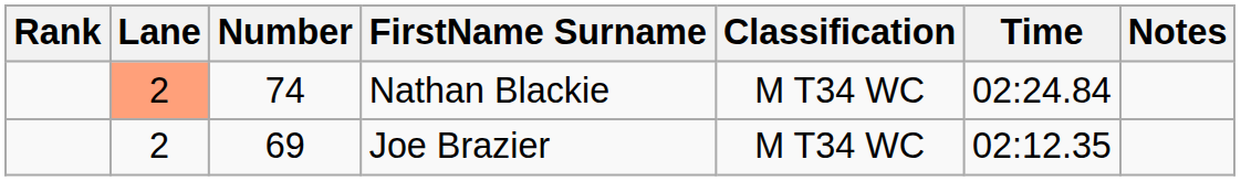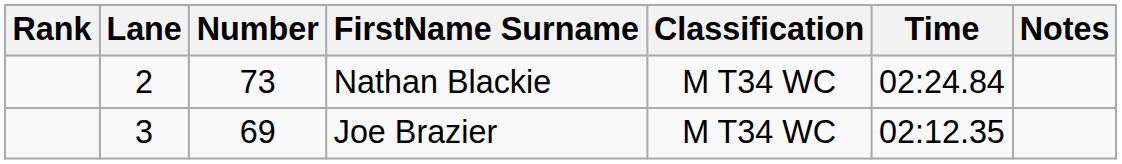 <table class="wikitable sortable" style="text-align:center">
 <tr>
 <th>Rank</th>
 <th>Lane</th>
 <th>Number</th>
 <th>FirstName Surname</th>
 <th>Classification</th>
 <th>Time</th>
 <th>Notes</th>
 </tr>
 <tr>
 <td></td>
-<td style="background: lightsalmon;">2</td>
-<td>74</td>
+<td>2</td>
+<td>73</td>
 <td style="text-align:left"> Nathan Blackie</td>
 <td>M T34 WC</td>
 <td>02:24.84</td>
 <td></td>
 </tr>
 <tr>
 <td></td>
-<td>2</td>
+<td>3</td>
 <td>69</td>
 <td style="text-align:left"> Joe Brazier</td>
 <td>M T34 WC</td>
 <td>02:12.35</td>
 <td></td>
 </tr>
 </table>
